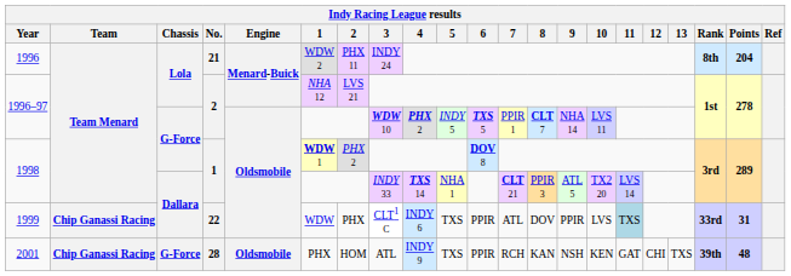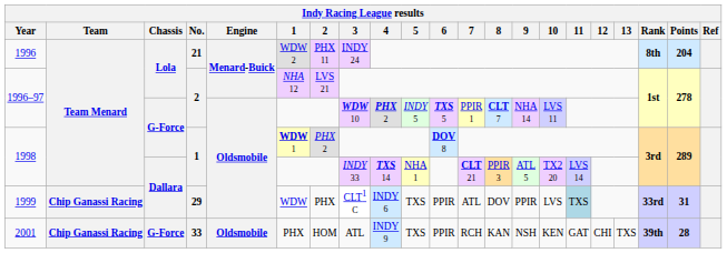 <table class="wikitable " style="text-align:center; font-size:90%">
 <tr>
 <th colspan=45><a href='#'>Indy Racing League</a> results</th>
 </tr>
 <tr>
 <th>Year</th>
 <th>Team</th>
 <th>Chassis</th>
 <th>No.</th>
 <th>Engine</th>
 <th>1</th>
 <th>2</th>
 <th>3</th>
 <th>4</th>
 <th>5</th>
 <th>6</th>
 <th>7</th>
 <th>8</th>
 <th>9</th>
 <th>10</th>
 <th>11</th>
 <th>12</th>
 <th>13</th>
 <th>Rank</th>
 <th>Points</th>
 <th>Ref</th>
 </tr>
 <tr>
 <td><a href='#'>1996</a></td>
 <th rowspan=5><a href='#'>Team Menard</a></th>
 <th rowspan=2><a href='#'>Lola</a></th>
 <th>21</th>
 <th rowspan=2><a href='#'>Menard</a>-<a href='#'>Buick</a></th>
 <td style="background:#dfdfdf;"><a href='#'>WDW</a><br><small>2</small></td>
 <td style="background:#efcfff;"><a href='#'>PHX</a><br><small>11</small></td>
 <td style="background:#efcfff;"><a href='#'>INDY</a><br><small>24</small></td>
 <td colspan=10></td>
 <th style="background:#cfeaff;">8th</th>
 <th style="background:#cfeaff;">204</th>
 <th></th>
 </tr>
 <tr>
 <td rowspan=2><a href='#'>1996–97</a></td>
 <th rowspan=2>2</th>
 <td style="background:#efcfff;"><em><a href='#'>NHA</a></em><br><small>12</small></td>
 <td style="background:#efcfff;"><a href='#'>LVS</a><br><small>21</small></td>
 <td colspan=11></td>
 <th rowspan=2 style="background:#ffffbf;">1st</th>
 <th rowspan=2 style="background:#ffffbf;">278</th>
 <th rowspan=2></th>
 </tr>
 <tr>
 <th rowspan=2><a href='#'>G-Force</a></th>
 <th rowspan=4><a href='#'>Oldsmobile</a></th>
 <td colspan=2></td>
 <td style="background:#efcfff;"><strong><em><a href='#'>WDW</a></em></strong><br><small>10</small></td>
 <td style="background:#dfdfdf;"><strong><em><a href='#'>PHX</a></em></strong><br><small>2</small></td>
 <td style="background:#dfffdf;"><em><a href='#'>INDY</a></em><br><small>5</small></td>
 <td style="background:#efcfff;"><strong><em><a href='#'>TXS</a></em></strong><br><small>5</small></td>
 <td style="background:#ffffbf;"><a href='#'>PPIR</a><br><small>1</small></td>
 <td style="background:#cfeaff;"><strong><a href='#'>CLT</a></strong><br><small>7</small></td>
 <td style="background:#efcfff;"><a href='#'>NHA</a><br><small>14</small></td>
 <td style="background:#cfcfff;"><a href='#'>LVS</a><br><small>11</small></td>
 <td colspan=3></td>
 </tr>
 <tr>
 <td rowspan=2><a href='#'>1998</a></td>
 <th rowspan=2>1</th>
 <td style="background:#ffffbf;"><strong><a href='#'>WDW</a></strong><br><small>1</small></td>
 <td style="background:#dfdfdf;"><em><a href='#'>PHX</a></em><br><small>2</small></td>
 <td colspan=3></td>
 <td style="background:#cfeaff;"><strong><a href='#'>DOV</a></strong><br><small>8</small></td>
 <td colspan=7></td>
 <th rowspan=2 style="background:#ffdf9f;">3rd</th>
 <th rowspan=2 style="background:#ffdf9f;">289</th>
 <th rowspan=2></th>
 </tr>
 <tr>
 <th rowspan=2><a href='#'>Dallara</a></th>
 <td colspan=2></td>
 <td style="background:#efcfff;"><em><a href='#'>INDY</a></em><br><small>33</small></td>
 <td style="background:#efcfff;"><strong><em><a href='#'>TXS</a></em></strong><br><small>14</small></td>
 <td style="background:#ffffbf;"><a href='#'>NHA</a><br><small>1</small></td>
 <td></td>
 <td style="background:#efcfff;"><strong><a href='#'>CLT</a></strong><br><small>21</small></td>
 <td style="background:#ffdf9f;"><a href='#'>PPIR</a><br><small>3</small></td>
 <td style="background:#dfffdf;"><a href='#'>ATL</a><br><small>5</small></td>
 <td style="background:#efcfff;"><a href='#'>TX2</a><br><small>20</small></td>
 <td style="background:#cfcfff;"><a href='#'>LVS</a><br><small>14</small></td>
 <td colspan=2></td>
 </tr>
 <tr>
 <td><a href='#'>1999</a></td>
 <th><a href='#'>Chip Ganassi Racing</a></th>
-<th>22</th>
+<th>29</th>
 <td><a href='#'>WDW</a></td>
 <td>PHX</td>
 <td style="background-color:#FFFFFF"><a href='#'>CLT<sup>1</sup></a><br><small>C</small></td>
 <td style="background:#cfeaff;"><a href='#'>INDY</a><br><small>6</small></td>
 <td>TXS</td>
 <td>PPIR</td>
 <td>ATL</td>
 <td>DOV</td>
 <td>PPIR</td>
 <td>LVS</td>
 <td style="background: lightblue;">TXS</td>
 <td colspan=2></td>
 <th style="background:#cfcfff;">33rd</th>
 <th style="background:#cfcfff;">31</th>
 <th></th>
 </tr>
 <tr>
 <td><a href='#'>2001</a></td>
 <th><a href='#'>Chip Ganassi Racing</a></th>
 <th><a href='#'>G-Force</a></th>
-<th>28</th>
+<th>33</th>
 <th><a href='#'>Oldsmobile</a></th>
 <td>PHX</td>
 <td>HOM</td>
 <td>ATL</td>
 <td style="background:#cfeaff;"><a href='#'>INDY</a><br><small>9</small></td>
 <td>TXS</td>
 <td>PPIR</td>
 <td>RCH</td>
 <td>KAN</td>
 <td>NSH</td>
 <td>KEN</td>
 <td>GAT</td>
 <td>CHI</td>
 <td>TXS</td>
 <th style="background:#cfcfff;">39th</th>
-<th style="background:#cfcfff;">48</th>
+<th style="background:#cfcfff;">28</th>
 <th></th>
 </tr>
 </table>
